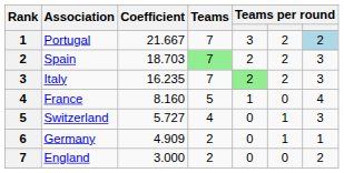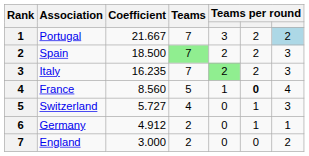 <table class="wikitable" style="text-align:center">
 <tr>
 <th rowspan=2>Rank</th>
 <th rowspan=2>Association</th>
 <th rowspan=2>Coefficient</th>
 <th rowspan=2>Teams</th>
 <th colspan=4>Teams per round</th>
 </tr>
 <tr>
 <th></th>
 <th></th>
 <th></th>
 </tr>
 <tr>
 <th>1</th>
 <td align=left> <a href='#'>Portugal</a></td>
 <td align=right>21.667</td>
 <td>7</td>
 <td>3</td>
 <td>2</td>
 <td style="background: lightblue;">2</td>
 </tr>
 <tr>
 <th>2</th>
 <td align=left> <a href='#'>Spain</a></td>
-<td align=right>18.703</td>
+<td align=right>18.500</td>
 <td style="background: lightgreen;">7</td>
 <td>2</td>
 <td>2</td>
 <td>3</td>
 </tr>
 <tr>
 <th>3</th>
 <td align=left> <a href='#'>Italy</a></td>
 <td align=right>16.235</td>
 <td>7</td>
 <td style="background: lightgreen;">2</td>
 <td>2</td>
 <td>3</td>
 </tr>
 <tr>
 <th>4</th>
 <td align=left> <a href='#'>France</a></td>
-<td align=right>8.160</td>
+<td align=right>8.560</td>
 <td>5</td>
 <td>1</td>
-<td>0</td>
+<td><strong>0</strong></td>
 <td>4</td>
 </tr>
 <tr>
 <th>5</th>
 <td align=left> <a href='#'>Switzerland</a></td>
 <td align=right>5.727</td>
 <td>4</td>
 <td>0</td>
 <td>1</td>
 <td>3</td>
 </tr>
 <tr>
 <th>6</th>
 <td align=left> <a href='#'>Germany</a></td>
-<td align=right>4.909</td>
+<td align=right>4.912</td>
 <td>2</td>
 <td>0</td>
 <td>1</td>
 <td>1</td>
 </tr>
 <tr>
 <th>7</th>
 <td align=left> <a href='#'>England</a></td>
 <td align=right>3.000</td>
 <td>2</td>
 <td>0</td>
 <td>0</td>
 <td>2</td>
 </tr>
 </table>
